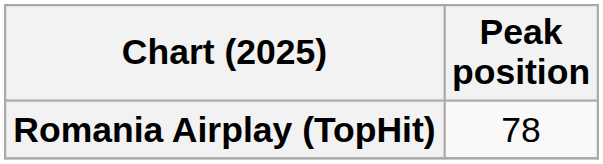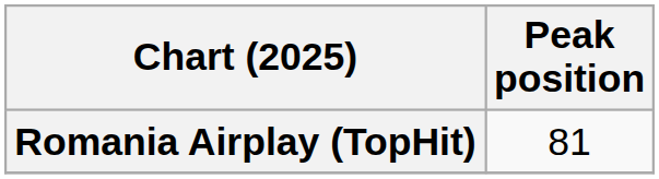 <table class="wikitable plainrowheaders" style="text-align:center">
 <tr>
 <th scope="col">Chart (2025)</th>
 <th scope="col">Peak<br>position</th>
 </tr>
 <tr>
 <th scope="row">Romania Airplay (TopHit)</th>
-<td>78</td>
+<td>81</td>
 </tr>
 <tr>
 </tr>
 </table>
